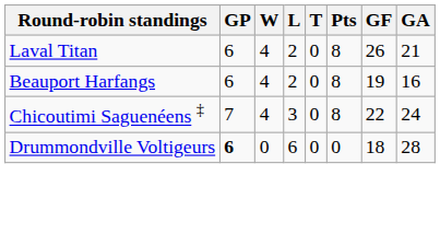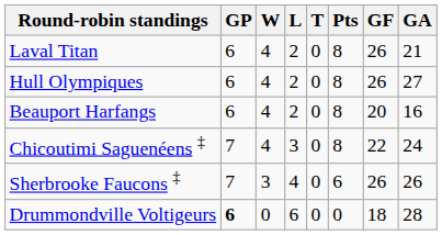 <table class="wikitable">
 <tr>
 <th>Round-robin standings</th>
 <th>GP</th>
 <th>W</th>
 <th>L</th>
 <th>T</th>
 <th>Pts</th>
 <th>GF</th>
 <th>GA</th>
 </tr>
 <tr>
 <td><a href='#'>Laval Titan</a></td>
 <td>6</td>
 <td>4</td>
 <td>2</td>
 <td>0</td>
 <td>8</td>
 <td>26</td>
 <td>21</td>
 </tr>
 <tr>
+<td><a href='#'>Hull Olympiques</a></td>
+<td>6</td>
+<td>4</td>
+<td>2</td>
+<td>0</td>
+<td>8</td>
+<td>26</td>
+<td>27</td>
+</tr>
+<tr>
 <td><a href='#'>Beauport Harfangs</a></td>
 <td>6</td>
 <td>4</td>
 <td>2</td>
 <td>0</td>
 <td>8</td>
-<td>19</td>
+<td>20</td>
 <td>16</td>
 </tr>
 <tr>
 <td><a href='#'>Chicoutimi Saguenéens</a> <sup>‡</sup></td>
 <td>7</td>
 <td>4</td>
 <td>3</td>
 <td>0</td>
 <td>8</td>
 <td>22</td>
 <td>24</td>
 </tr>
 <tr>
+<td><a href='#'>Sherbrooke Faucons</a> <sup>‡</sup></td>
+<td>7</td>
+<td>3</td>
+<td>4</td>
+<td>0</td>
+<td>6</td>
+<td>26</td>
+<td>26</td>
+</tr>
+<tr>
 <td><a href='#'>Drummondville Voltigeurs</a></td>
 <td><strong>6</strong></td>
 <td>0</td>
 <td>6</td>
 <td>0</td>
 <td>0</td>
 <td>18</td>
 <td>28</td>
 </tr>
 </table>
